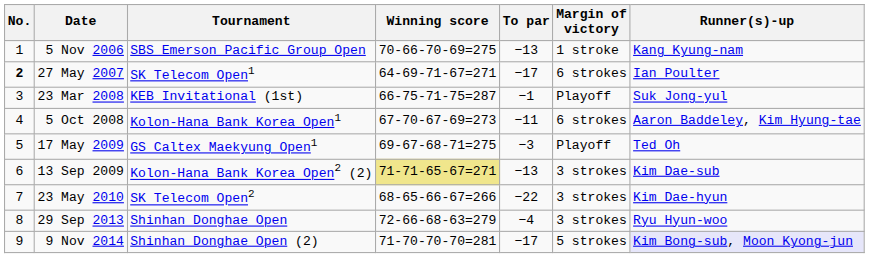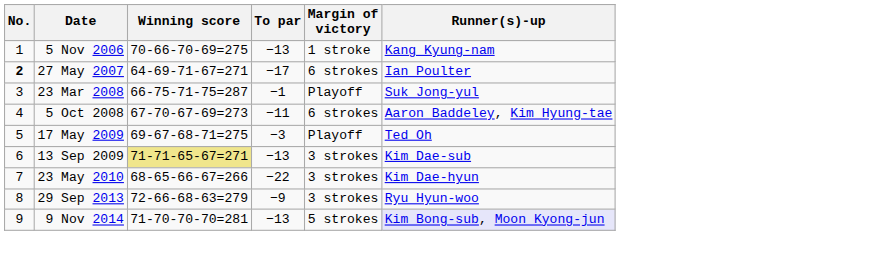 <table class="wikitable" style="font-size:95%;">
 <tr>
 <th>No.</th>
 <th>Date</th>
-<th>Tournament</th>
 <th>Winning score</th>
 <th>To par</th>
 <th>Margin of<br>victory</th>
 <th>Runner(s)-up</th>
 </tr>
 <tr>
 <td align=center>1</td>
 <td align=right>5 Nov <a href='#'>2006</a></td>
-<td><a href='#'>SBS Emerson Pacific Group Open</a></td>
 <td align=right>70-66-70-69=275</td>
 <td align=center>−13</td>
 <td>1 stroke</td>
 <td> <a href='#'>Kang Kyung-nam</a></td>
 </tr>
 <tr>
 <td align=center><strong>2</strong></td>
 <td align=right>27 May <a href='#'>2007</a></td>
-<td><a href='#'>SK Telecom Open</a><sup>1</sup></td>
 <td align=right>64-69-71-67=271</td>
 <td align=center>−17</td>
 <td>6 strokes</td>
 <td> <a href='#'>Ian Poulter</a></td>
 </tr>
 <tr>
 <td align=center>3</td>
 <td align=right>23 Mar <a href='#'>2008</a></td>
-<td><a href='#'>KEB Invitational</a> (1st)</td>
 <td align=right>66-75-71-75=287</td>
 <td align=center>−1</td>
 <td>Playoff</td>
 <td> <a href='#'>Suk Jong-yul</a></td>
 </tr>
 <tr>
 <td align=center>4</td>
 <td align=right>5 Oct 2008</td>
-<td><a href='#'>Kolon-Hana Bank Korea Open</a><sup>1</sup></td>
 <td align=right>67-70-67-69=273</td>
 <td align=center>−11</td>
 <td>6 strokes</td>
 <td> <a href='#'>Aaron Baddeley</a>,  <a href='#'>Kim Hyung-tae</a></td>
 </tr>
 <tr>
 <td align=center>5</td>
 <td align=right>17 May <a href='#'>2009</a></td>
-<td><a href='#'>GS Caltex Maekyung Open</a><sup>1</sup></td>
 <td align=right>69-67-68-71=275</td>
 <td align=center>−3</td>
 <td>Playoff</td>
 <td> <a href='#'>Ted Oh</a></td>
 </tr>
 <tr>
 <td align=center>6</td>
 <td align=right>13 Sep 2009</td>
-<td><a href='#'>Kolon-Hana Bank Korea Open</a><sup>2</sup> (2)</td>
 <td align=right style="background: khaki;">71-71-65-67=271</td>
 <td align=center>−13</td>
 <td>3 strokes</td>
 <td> <a href='#'>Kim Dae-sub</a></td>
 </tr>
 <tr>
 <td align=center>7</td>
 <td align=right>23 May <a href='#'>2010</a></td>
-<td><a href='#'>SK Telecom Open</a><sup>2</sup></td>
 <td align=right>68-65-66-67=266</td>
 <td align=center>−22</td>
 <td>3 strokes</td>
 <td> <a href='#'>Kim Dae-hyun</a></td>
 </tr>
 <tr>
 <td align=center>8</td>
 <td align=right>29 Sep <a href='#'>2013</a></td>
-<td><a href='#'>Shinhan Donghae Open</a></td>
 <td align=right>72-66-68-63=279</td>
-<td align=center>−4</td>
+<td align=center>−9</td>
 <td>3 strokes</td>
 <td> <a href='#'>Ryu Hyun-woo</a></td>
 </tr>
 <tr>
 <td align=center>9</td>
 <td align=right>9 Nov <a href='#'>2014</a></td>
-<td><a href='#'>Shinhan Donghae Open</a> (2)</td>
 <td align=right>71-70-70-70=281</td>
-<td align=center>−17</td>
+<td align=center>−13</td>
 <td>5 strokes</td>
 <td style="background: lavender;"> <a href='#'>Kim Bong-sub</a>,  <a href='#'>Moon Kyong-jun</a></td>
 </tr>
 </table>
